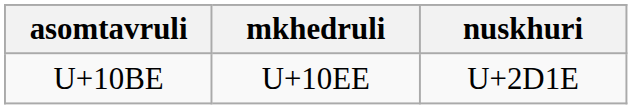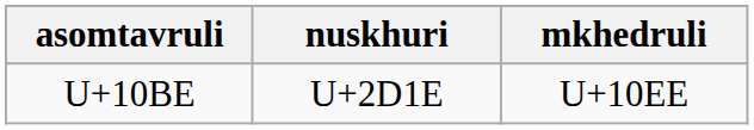 <table class="wikitable" style="width:100">
 <tr>
 <th width="100">asomtavruli</th>
+<th width="100">nuskhuri</th>
 <th width="100">mkhedruli</th>
-<th width="100">nuskhuri</th>
 </tr>
 <tr>
 <td align="center">U+10BE</td>
+<td align="center">U+2D1E</td>
 <td align="center">U+10EE</td>
-<td align="center">U+2D1E</td>
 </tr>
 </table>
